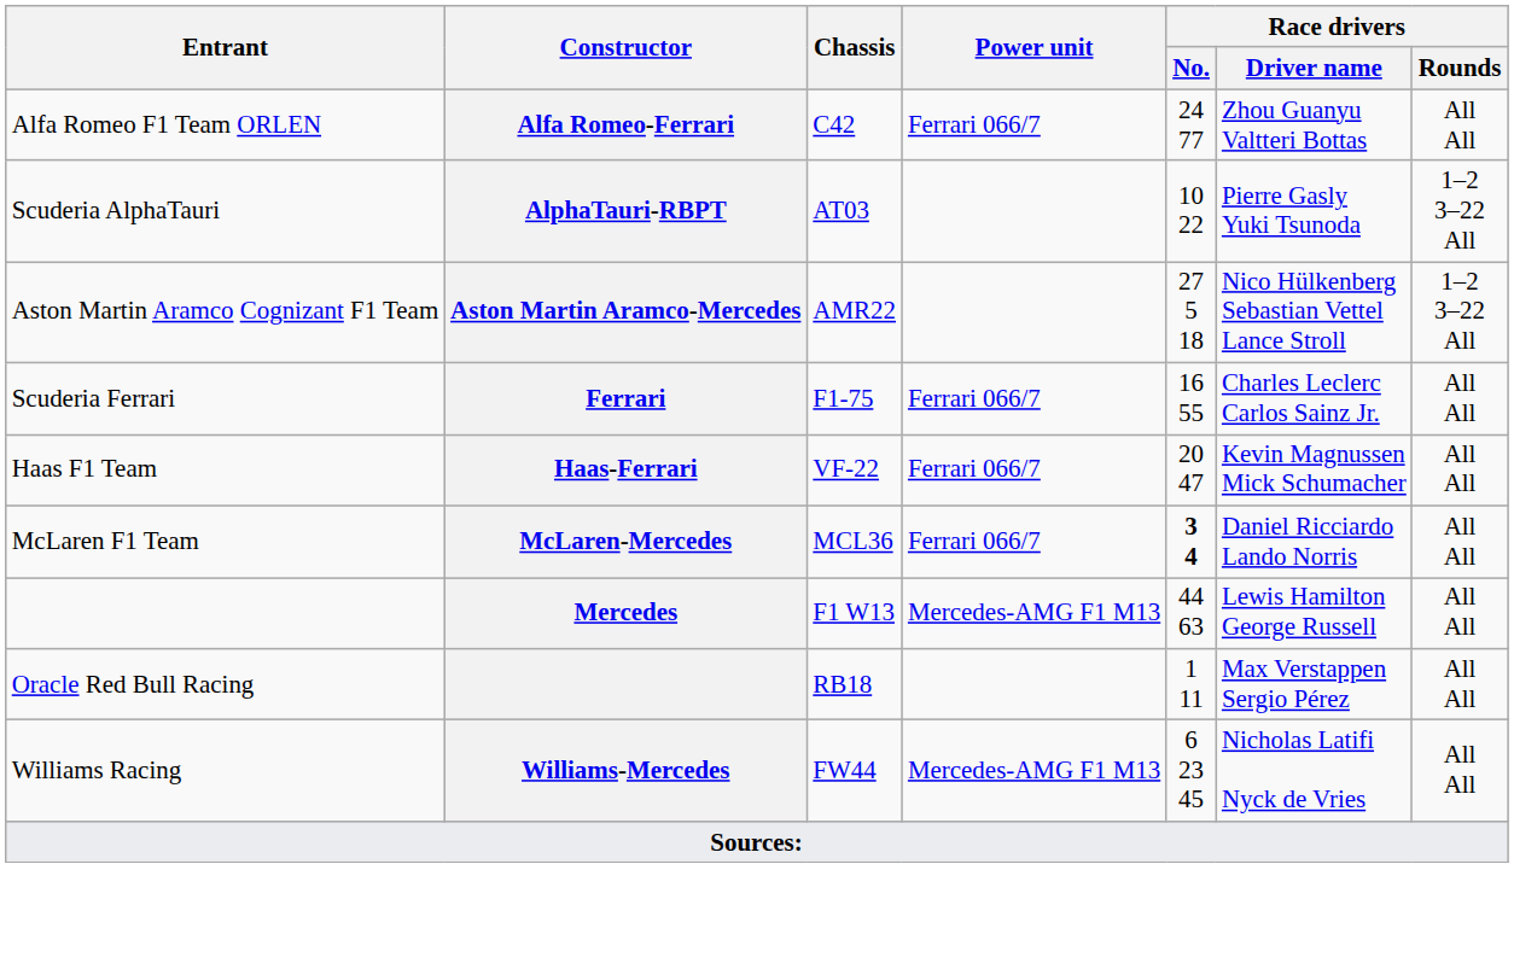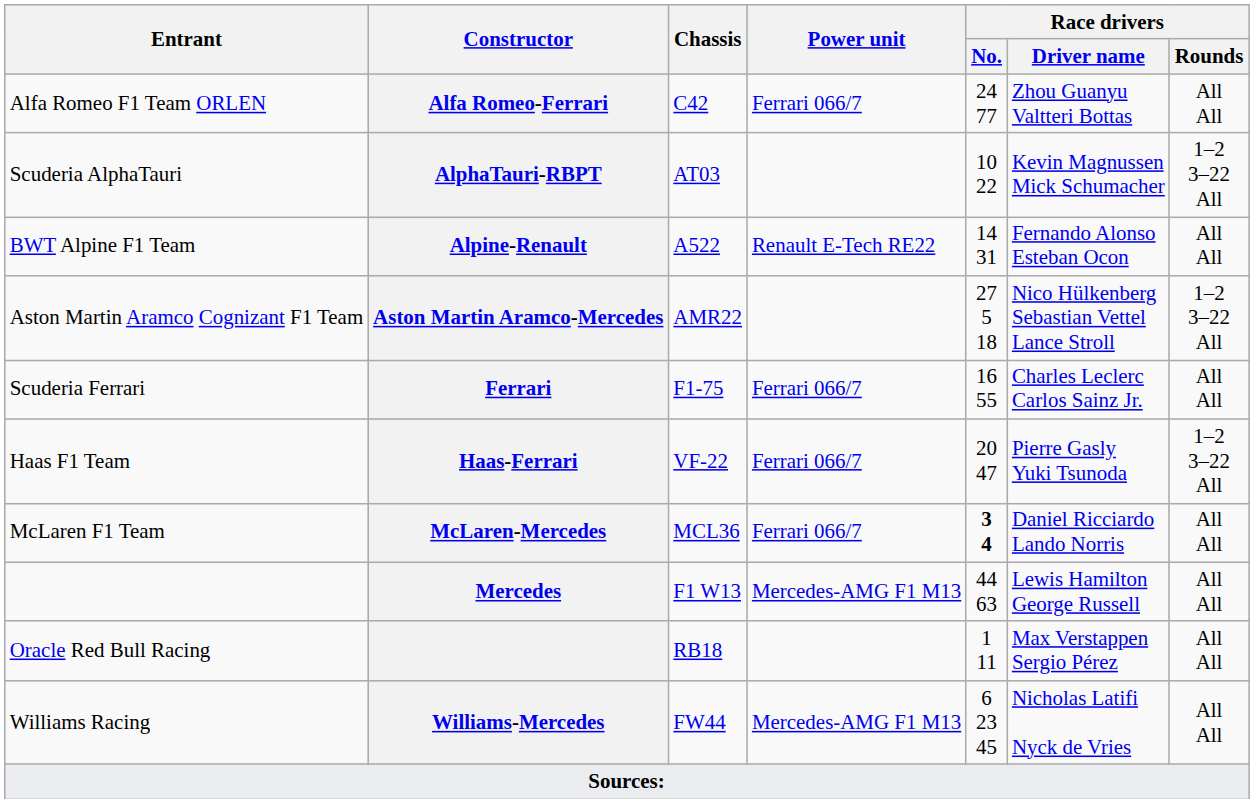 <table class="wikitable sortable" style="font-size:85%">
 <tr>
 <th scope="col" rowspan="2">Entrant</th>
 <th scope="col" rowspan="2"><a href='#'>Constructor</a></th>
 <th class="unsortable" rowspan="2">Chassis</th>
 <th scope="col" rowspan="2" nowrap><a href='#'>Power unit</a></th>
 <th colspan="3" scope="col" class="unsortable">Race drivers</th>
 </tr>
 <tr>
 <th scope="col" class="unsortable"><a href='#'>No.</a></th>
 <th scope="col" class="unsortable"><a href='#'>Driver name</a></th>
 <th class="unsortable">Rounds</th>
 </tr>
 <tr>
 <td data-sort-value="Alfa">Alfa Romeo F1 Team <a href='#'>ORLEN</a></td>
 <th nowrap><a href='#'>Alfa Romeo</a>-<a href='#'>Ferrari</a></th>
 <td><a href='#'>C42</a></td>
 <td><a href='#'>Ferrari 066/7</a></td>
 <td style="text-align:center">24<br>77</td>
 <td><a href='#'>Zhou Guanyu</a><br><a href='#'>Valtteri Bottas</a></td>
 <td style="text-align:center" nowrap>All<br>All</td>
 </tr>
 <tr>
 <td data-sort-value="Scuderia Alpha">Scuderia AlphaTauri</td>
 <th nowrap><a href='#'>AlphaTauri</a>-<a href='#'>RBPT</a></th>
 <td><a href='#'>AT03</a></td>
 <td></td>
 <td style="text-align:center">10<br>22</td>
-<td><a href='#'>Pierre Gasly</a><br><a href='#'>Yuki Tsunoda</a></td>
+<td nowrap><a href='#'>Kevin Magnussen</a><br><a href='#'>Mick Schumacher</a></td>
 <td style="text-align:center" nowrap>1–2<br>3–22<br>All</td>
+</tr>
+<tr>
+<td data-sort-value="BWT"><a href='#'>BWT</a> Alpine F1 Team</td>
+<th><a href='#'>Alpine</a>-<a href='#'>Renault</a></th>
+<td><a href='#'>A522</a></td>
+<td><a href='#'>Renault E-Tech RE22</a></td>
+<td style="text-align:center">14<br>31</td>
+<td Nowrap><a href='#'>Fernando Alonso</a><br><a href='#'>Esteban Ocon</a></td>
+<td style="text-align:center" nowrap>All<br>All</td>
 </tr>
 <tr>
 <td nowrap data-sort-value="Aston">Aston Martin <a href='#'>Aramco</a> <a href='#'>Cognizant</a> F1 Team</td>
 <th nowrap><a href='#'>Aston Martin Aramco</a>-<a href='#'>Mercedes</a></th>
 <td><a href='#'>AMR22</a></td>
 <td></td>
 <td style="text-align:center">27<br>5<br>18</td>
 <td><a href='#'>Nico Hülkenberg</a><br><a href='#'>Sebastian Vettel</a><br><a href='#'>Lance Stroll</a></td>
 <td style="text-align:center" nowrap>1–2<br>3–22<br>All</td>
 </tr>
 <tr>
 <td data-sort-value="Scuderia Fer">Scuderia Ferrari</td>
 <th><a href='#'>Ferrari</a></th>
 <td><a href='#'>F1-75</a></td>
 <td><a href='#'>Ferrari 066/7</a></td>
 <td style="text-align:center">16<br>55</td>
 <td><a href='#'>Charles Leclerc</a><br><a href='#'>Carlos Sainz Jr.</a></td>
 <td style="text-align:center" nowrap>All<br>All</td>
 </tr>
 <tr>
 <td data-sort-value="Haas">Haas F1 Team</td>
 <th><a href='#'>Haas</a>-<a href='#'>Ferrari</a></th>
 <td><a href='#'>VF-22</a></td>
 <td><a href='#'>Ferrari 066/7</a></td>
 <td style="text-align:center">20<br>47</td>
-<td nowrap><a href='#'>Kevin Magnussen</a><br><a href='#'>Mick Schumacher</a></td>
-<td style="text-align:center" nowrap>All<br>All</td>
+<td><a href='#'>Pierre Gasly</a><br><a href='#'>Yuki Tsunoda</a></td>
+<td style="text-align:center" nowrap>1–2<br>3–22<br>All</td>
 </tr>
 <tr>
 <td scope="row" data-sort-value="McL">McLaren F1 Team</td>
 <th scope="row" nowrap><a href='#'>McLaren</a>-<a href='#'>Mercedes</a></th>
 <td><a href='#'>MCL36</a></td>
 <td><a href='#'>Ferrari 066/7</a></td>
 <td style="text-align:center"><strong>3<br>4</strong></td>
 <td><a href='#'>Daniel Ricciardo</a><br><a href='#'>Lando Norris</a></td>
 <td style="text-align:center" nowrap>All<br>All</td>
 </tr>
 <tr>
 <td data-sort-value="Merc"></td>
 <th><a href='#'>Mercedes</a></th>
 <td nowrap><a href='#'>F1 W13</a></td>
 <td><a href='#'>Mercedes-AMG F1 M13</a></td>
 <td style="text-align:center">44<br>63</td>
 <td><a href='#'>Lewis Hamilton</a><br><a href='#'>George Russell</a></td>
 <td style="text-align:center" nowrap>All<br>All</td>
 </tr>
 <tr>
 <td data-sort-value="Oracle"><a href='#'>Oracle</a> Red Bull Racing</td>
 <th></th>
 <td><a href='#'>RB18</a></td>
 <td></td>
 <td style="text-align:center">1<br>11</td>
 <td><a href='#'>Max Verstappen</a><br><a href='#'>Sergio Pérez</a></td>
 <td style="text-align:center" nowrap>All<br>All</td>
 </tr>
 <tr>
 <td data-sort-value="Will">Williams Racing</td>
 <th><a href='#'>Williams</a>-<a href='#'>Mercedes</a></th>
 <td><a href='#'>FW44</a></td>
 <td nowrap><a href='#'>Mercedes-AMG F1 M13</a></td>
 <td style="text-align:center">6<br>23<br>45</td>
 <td><a href='#'>Nicholas Latifi</a><br><br><a href='#'>Nyck de Vries</a></td>
 <td style="text-align:center" nowrap>All<br>All</td>
 </tr>
 <tr class="sortbottom">
 <td colspan="7" style="background-color:#EAECF0;text-align:center"><strong>Sources:</strong></td>
 </tr>
 </table>
